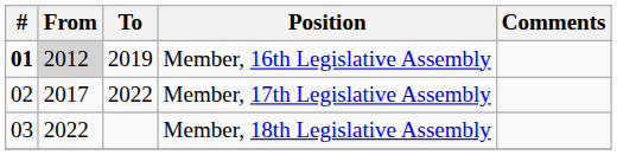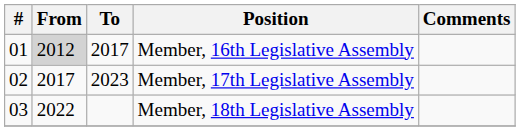 <table class="wikitable sortable">
 <tr>
 <th>#</th>
 <th>From</th>
 <th>To</th>
 <th>Position</th>
 <th>Comments</th>
 </tr>
 <tr>
-<td><strong>01</strong></td>
+<td>01</td>
 <td style="background: lightgrey;">2012</td>
-<td>2019</td>
+<td>2017</td>
 <td>Member, <a href='#'>16th Legislative Assembly</a></td>
 <td></td>
 </tr>
 <tr>
 <td>02</td>
 <td>2017</td>
-<td>2022</td>
+<td>2023</td>
 <td>Member, <a href='#'>17th Legislative Assembly</a></td>
 <td></td>
 </tr>
 <tr>
 <td>03</td>
 <td>2022</td>
 <td></td>
 <td>Member, <a href='#'>18th Legislative Assembly</a></td>
 <td></td>
 </tr>
 <tr>
 </tr>
 </table>
